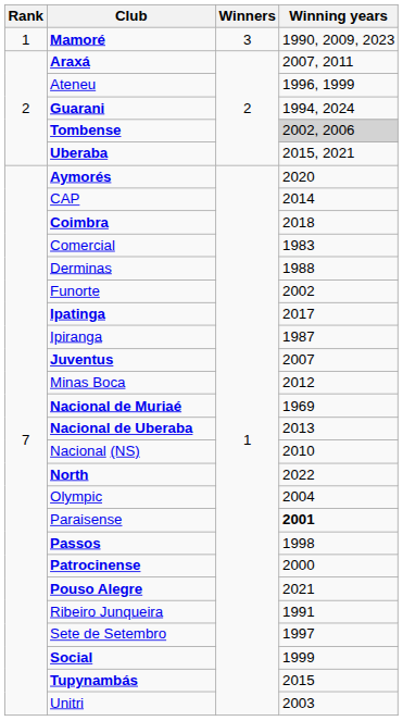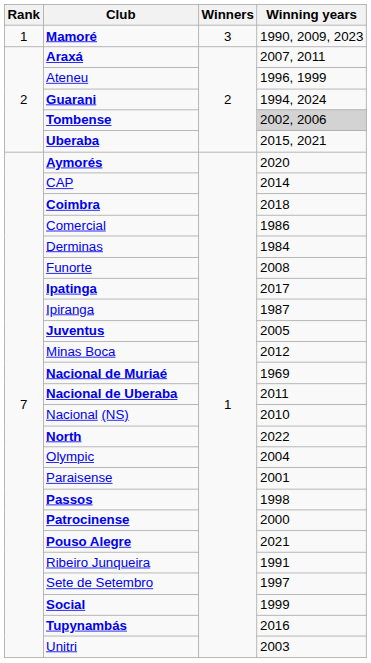 <table class="wikitable sortable">
 <tr>
 <th>Rank</th>
 <th style="width:180px">Club</th>
 <th>Winners</th>
 <th>Winning years</th>
 </tr>
 <tr>
 <td rowspan="1" align="center">1</td>
 <td><strong><a href='#'>Mamoré</a></strong></td>
 <td rowspan="1" align="center">3</td>
 <td>1990, 2009, 2023</td>
 </tr>
 <tr>
 <td rowspan="5" align="center">2</td>
 <td><strong><a href='#'>Araxá</a></strong></td>
 <td rowspan="5" align="center">2</td>
 <td>2007, 2011</td>
 </tr>
 <tr>
 <td><a href='#'>Ateneu</a></td>
 <td>1996, 1999</td>
 </tr>
 <tr>
 <td><strong><a href='#'>Guarani</a></strong></td>
 <td>1994, 2024</td>
 </tr>
 <tr>
 <td><strong><a href='#'>Tombense</a></strong></td>
 <td style="background: lightgrey;">2002, 2006</td>
 </tr>
 <tr>
 <td><strong><a href='#'>Uberaba</a></strong></td>
 <td>2015, 2021</td>
 </tr>
 <tr>
 <td rowspan="24" align="center">7</td>
 <td><strong><a href='#'>Aymorés</a></strong></td>
 <td rowspan="24" align="center">1</td>
 <td>2020</td>
 </tr>
 <tr>
 <td><a href='#'>CAP</a></td>
 <td>2014</td>
 </tr>
 <tr>
 <td><strong><a href='#'>Coimbra</a></strong></td>
 <td>2018</td>
 </tr>
 <tr>
 <td><a href='#'>Comercial</a></td>
-<td>1983</td>
+<td>1986</td>
 </tr>
 <tr>
 <td><a href='#'>Derminas</a></td>
-<td>1988</td>
+<td>1984</td>
 </tr>
 <tr>
 <td><a href='#'>Funorte</a></td>
-<td>2002</td>
+<td>2008</td>
 </tr>
 <tr>
 <td><strong><a href='#'>Ipatinga</a></strong></td>
 <td>2017</td>
 </tr>
 <tr>
 <td><a href='#'>Ipiranga</a></td>
 <td>1987</td>
 </tr>
 <tr>
 <td><strong><a href='#'>Juventus</a></strong></td>
-<td>2007</td>
+<td>2005</td>
 </tr>
 <tr>
 <td><a href='#'>Minas Boca</a></td>
 <td>2012</td>
 </tr>
 <tr>
 <td><strong><a href='#'>Nacional de Muriaé</a></strong></td>
 <td>1969</td>
 </tr>
 <tr>
 <td><strong><a href='#'>Nacional de Uberaba</a></strong></td>
-<td>2013</td>
+<td>2011</td>
 </tr>
 <tr>
 <td><a href='#'>Nacional</a> <a href='#'>(NS)</a></td>
 <td>2010</td>
 </tr>
 <tr>
 <td><strong><a href='#'>North</a></strong></td>
 <td>2022</td>
 </tr>
 <tr>
 <td><a href='#'>Olympic</a></td>
 <td>2004</td>
 </tr>
 <tr>
 <td><a href='#'>Paraisense</a></td>
-<td><strong>2001</strong></td>
+<td>2001</td>
 </tr>
 <tr>
 <td><strong><a href='#'>Passos</a></strong></td>
 <td>1998</td>
 </tr>
 <tr>
 <td><strong><a href='#'>Patrocinense</a></strong></td>
 <td>2000</td>
 </tr>
 <tr>
 <td><strong><a href='#'>Pouso Alegre</a></strong></td>
 <td>2021</td>
 </tr>
 <tr>
 <td><a href='#'>Ribeiro Junqueira</a></td>
 <td>1991</td>
 </tr>
 <tr>
 <td><a href='#'>Sete de Setembro</a></td>
 <td>1997</td>
 </tr>
 <tr>
 <td><strong><a href='#'>Social</a></strong></td>
 <td>1999</td>
 </tr>
 <tr>
 <td><strong><a href='#'>Tupynambás</a></strong></td>
-<td>2015</td>
+<td>2016</td>
 </tr>
 <tr>
 <td><a href='#'>Unitri</a></td>
 <td>2003</td>
 </tr>
 </table>
